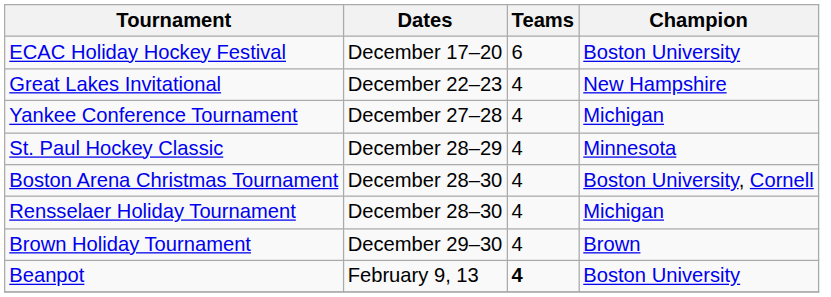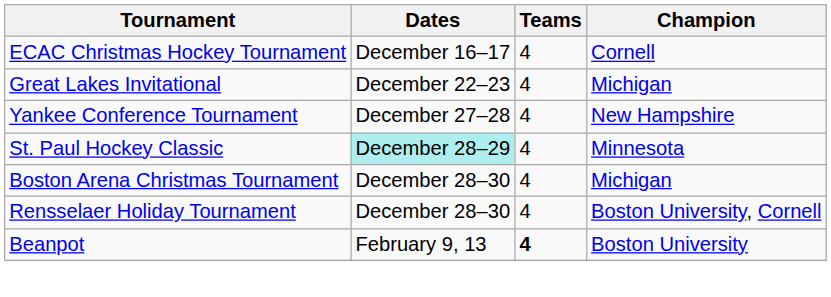 <table class="wikitable">
 <tr>
 <th>Tournament</th>
 <th>Dates</th>
 <th>Teams</th>
 <th>Champion</th>
 </tr>
 <tr>
-<td><a href='#'>ECAC Holiday Hockey Festival</a></td>
-<td>December 17–20</td>
-<td>6</td>
-<td><a href='#'>Boston University</a></td>
+<td><a href='#'>ECAC Christmas Hockey Tournament</a></td>
+<td>December 16–17</td>
+<td>4</td>
+<td><a href='#'>Cornell</a></td>
 </tr>
 <tr>
 <td><a href='#'>Great Lakes Invitational</a></td>
 <td>December 22–23</td>
 <td>4</td>
-<td><a href='#'>New Hampshire</a></td>
+<td><a href='#'>Michigan</a></td>
 </tr>
 <tr>
 <td><a href='#'>Yankee Conference Tournament</a></td>
 <td>December 27–28</td>
 <td>4</td>
-<td><a href='#'>Michigan</a></td>
+<td><a href='#'>New Hampshire</a></td>
 </tr>
 <tr>
 <td><a href='#'>St. Paul Hockey Classic</a></td>
-<td>December 28–29</td>
+<td style="background: paleturquoise;">December 28–29</td>
 <td>4</td>
 <td><a href='#'>Minnesota</a></td>
 </tr>
 <tr>
 <td><a href='#'>Boston Arena Christmas Tournament</a></td>
 <td>December 28–30</td>
 <td>4</td>
-<td><a href='#'>Boston University</a>, <a href='#'>Cornell</a></td>
+<td><a href='#'>Michigan</a></td>
 </tr>
 <tr>
 <td><a href='#'>Rensselaer Holiday Tournament</a></td>
 <td>December 28–30</td>
 <td>4</td>
-<td><a href='#'>Michigan</a></td>
-</tr>
-<tr>
-<td><a href='#'>Brown Holiday Tournament</a></td>
-<td>December 29–30</td>
-<td>4</td>
-<td><a href='#'>Brown</a></td>
+<td><a href='#'>Boston University</a>, <a href='#'>Cornell</a></td>
 </tr>
 <tr>
 <td><a href='#'>Beanpot</a></td>
 <td>February 9, 13</td>
 <td><strong>4</strong></td>
 <td><a href='#'>Boston University</a></td>
 </tr>
 <tr>
 </tr>
 </table>
